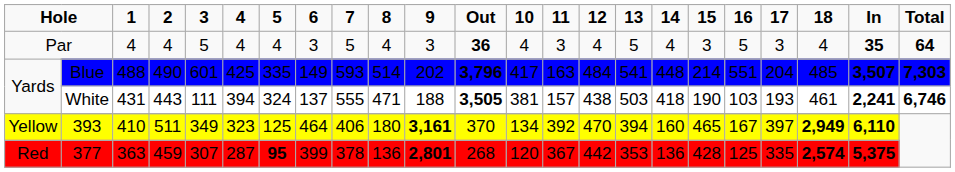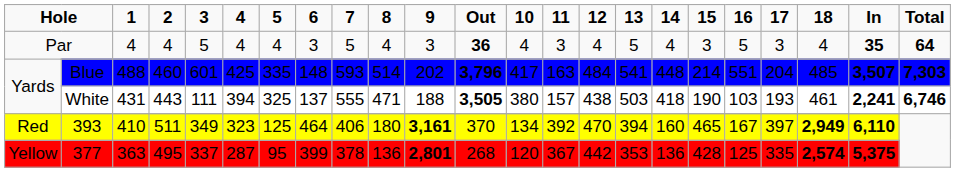 <table class="wikitable" style="font-size=95%; text-align:center">
 <tr>
 <td colspan="2"><strong>Hole</strong></td>
 <td><strong>1</strong></td>
 <td><strong>2</strong></td>
 <td><strong>3</strong></td>
 <td><strong>4</strong></td>
 <td><strong>5</strong></td>
 <td><strong>6</strong></td>
 <td><strong>7</strong></td>
 <td><strong>8</strong></td>
 <td><strong>9</strong></td>
 <td><strong>Out</strong></td>
 <td><strong>10</strong></td>
 <td><strong>11</strong></td>
 <td><strong>12</strong></td>
 <td><strong>13</strong></td>
 <td><strong>14</strong></td>
 <td><strong>15</strong></td>
 <td><strong>16</strong></td>
 <td><strong>17</strong></td>
 <td><strong>18</strong></td>
 <td><strong>In</strong></td>
 <td><strong>Total</strong></td>
 </tr>
 <tr>
 <td colspan="2">Par</td>
 <td>4</td>
 <td>4</td>
 <td>5</td>
 <td>4</td>
 <td>4</td>
 <td>3</td>
 <td>5</td>
 <td>4</td>
 <td>3</td>
 <td><strong>36</strong></td>
 <td>4</td>
 <td>3</td>
 <td>4</td>
 <td>5</td>
 <td>4</td>
 <td>3</td>
 <td>5</td>
 <td>3</td>
 <td>4</td>
 <td><strong>35</strong></td>
 <td><strong>64</strong></td>
 </tr>
 <tr>
 <td rowspan="5">Yards</td>
 </tr>
 <tr>
 </tr>
 <tr bgcolor="blue" >
 <td>Blue</td>
 <td>488</td>
-<td>490</td>
+<td>460</td>
 <td>601</td>
 <td>425</td>
 <td>335</td>
-<td>149</td>
+<td>148</td>
 <td>593</td>
 <td>514</td>
 <td>202</td>
 <td><strong>3,796</strong></td>
 <td>417</td>
 <td>163</td>
 <td>484</td>
 <td>541</td>
 <td>448</td>
 <td>214</td>
 <td>551</td>
 <td>204</td>
 <td>485</td>
 <td><strong>3,507</strong></td>
 <td><strong>7,303</strong></td>
 </tr>
 <tr bgcolor="white">
 <td>White</td>
 <td>431</td>
 <td>443</td>
 <td>111</td>
 <td>394</td>
-<td>324</td>
+<td>325</td>
 <td>137</td>
 <td>555</td>
 <td>471</td>
 <td>188</td>
 <td><strong>3,505</strong></td>
-<td>381</td>
+<td>380</td>
 <td>157</td>
 <td>438</td>
 <td>503</td>
 <td>418</td>
 <td>190</td>
 <td>103</td>
 <td>193</td>
 <td>461</td>
 <td><strong>2,241</strong></td>
 <td><strong>6,746</strong></td>
 </tr>
 <tr>
 </tr>
 <tr bgcolor="yellow">
-<td>Yellow</td>
+<td>Red</td>
 <td>393</td>
 <td>410</td>
 <td>511</td>
 <td>349</td>
 <td>323</td>
 <td>125</td>
 <td>464</td>
 <td>406</td>
 <td>180</td>
 <td><strong>3,161</strong></td>
 <td>370</td>
 <td>134</td>
 <td>392</td>
 <td>470</td>
 <td>394</td>
 <td>160</td>
 <td>465</td>
 <td>167</td>
 <td>397</td>
 <td><strong>2,949</strong></td>
 <td><strong>6,110</strong></td>
 </tr>
 <tr>
 </tr>
 <tr bgcolor="red" >
-<td>Red</td>
+<td>Yellow</td>
 <td>377</td>
 <td>363</td>
-<td>459</td>
-<td>307</td>
+<td>495</td>
+<td>337</td>
 <td>287</td>
-<td><strong>95</strong></td>
+<td>95</td>
 <td>399</td>
 <td>378</td>
 <td>136</td>
 <td><strong>2,801</strong></td>
 <td>268</td>
 <td>120</td>
 <td>367</td>
 <td>442</td>
 <td>353</td>
 <td>136</td>
 <td>428</td>
 <td>125</td>
 <td>335</td>
 <td><strong>2,574</strong></td>
 <td><strong>5,375</strong></td>
 </tr>
 </table>
